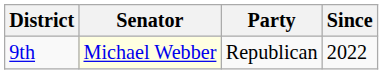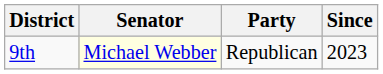 <table class="wikitable">
 <tr>
 <th>District</th>
 <th>Senator</th>
 <th>Party</th>
 <th>Since</th>
 </tr>
 <tr>
 <td><a href='#'>9th</a></td>
 <td style="background: lightyellow;"><a href='#'>Michael Webber</a></td>
 <td>Republican</td>
-<td>2022</td>
+<td>2023</td>
 </tr>
 </table>
